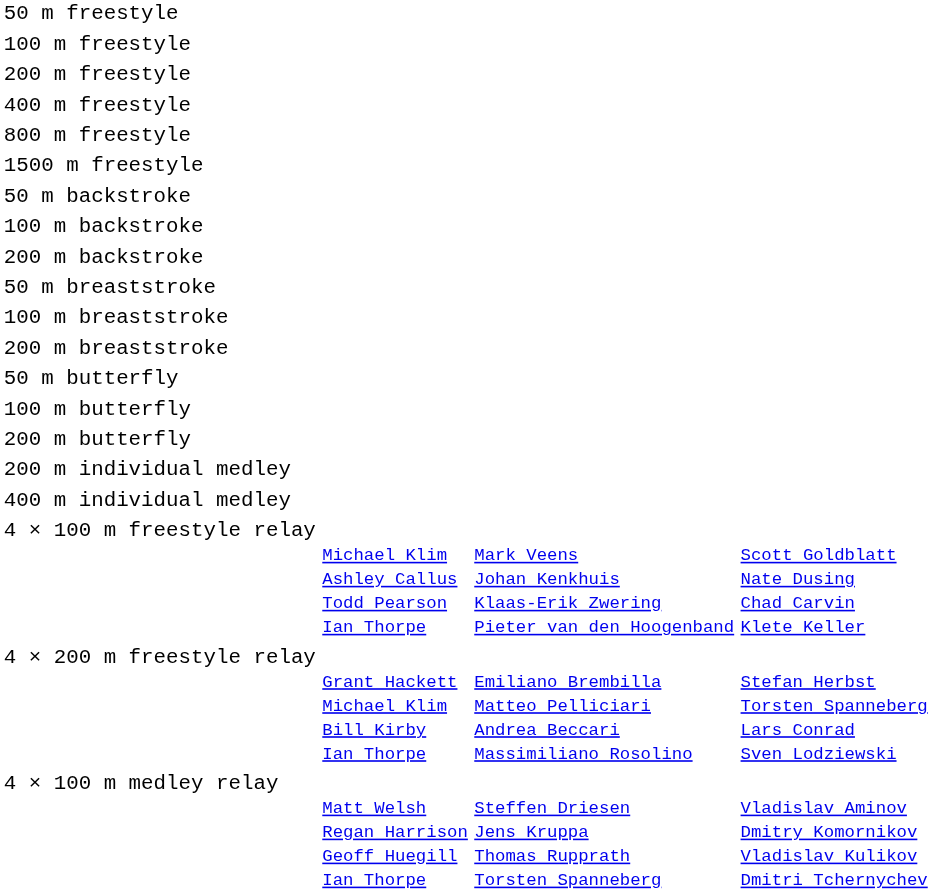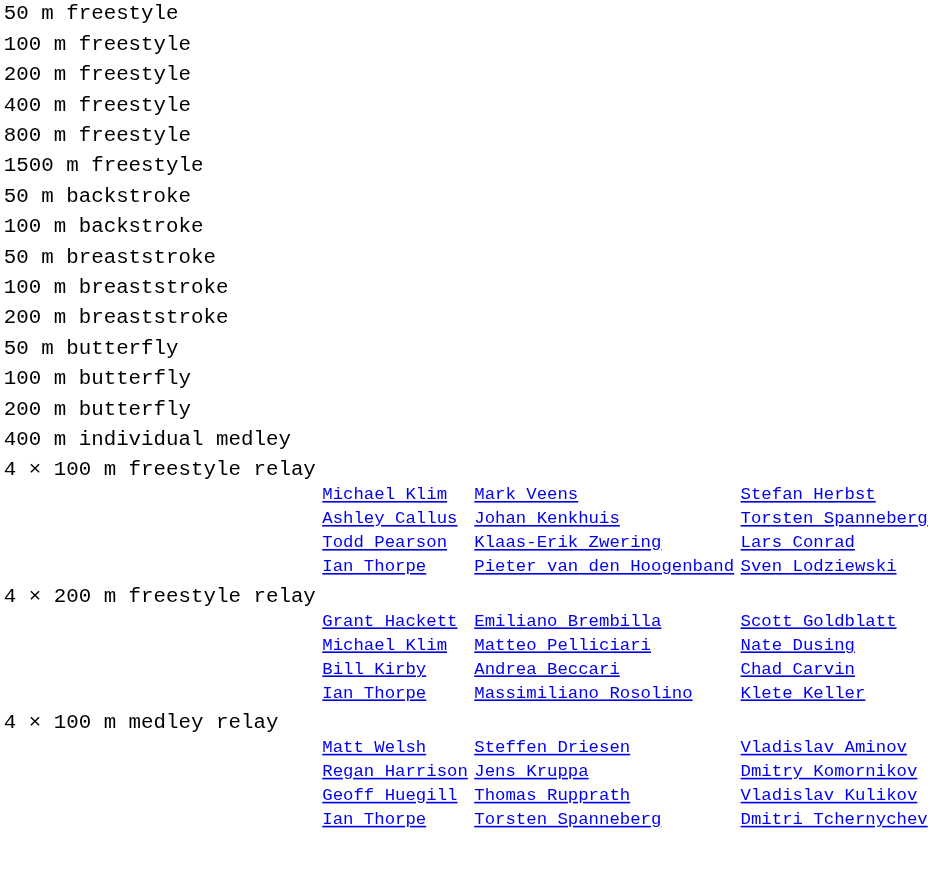 <table>
 <tr valign="top">
 <td rowspan=2>50 m freestyle</td>
 <td rowspan=2></td>
 <td rowspan=2></td>
 <td></td>
 </tr>
 <tr>
 <td></td>
 </tr>
 <tr valign="top">
 <td>100 m freestyle</td>
 <td></td>
 <td></td>
 <td></td>
 </tr>
 <tr valign="top">
 <td>200 m freestyle</td>
 <td></td>
 <td></td>
 <td></td>
 </tr>
 <tr valign="top">
 <td>400 m freestyle</td>
 <td></td>
 <td></td>
 <td></td>
 </tr>
 <tr valign="top">
 <td>800 m freestyle</td>
 <td></td>
 <td></td>
 <td></td>
 </tr>
 <tr valign="top">
 <td>1500 m freestyle</td>
 <td></td>
 <td></td>
 <td></td>
 </tr>
 <tr valign="top">
 <td>50 m backstroke</td>
 <td></td>
 <td></td>
 <td></td>
 </tr>
 <tr valign="top">
 <td>100 m backstroke</td>
 <td></td>
 <td></td>
 <td></td>
 </tr>
 <tr valign="top">
-<td>200 m backstroke</td>
-<td></td>
-<td></td>
-<td></td>
-</tr>
-<tr valign="top">
 <td>50 m breaststroke</td>
 <td></td>
 <td></td>
 <td></td>
 </tr>
 <tr valign="top">
 <td>100 m breaststroke</td>
 <td></td>
 <td></td>
 <td></td>
 </tr>
 <tr valign="top">
 <td>200 m breaststroke</td>
 <td></td>
 <td></td>
 <td></td>
 </tr>
 <tr valign="top">
 <td>50 m butterfly</td>
 <td></td>
 <td></td>
 <td></td>
 </tr>
 <tr valign="top">
 <td>100 m butterfly</td>
 <td></td>
 <td></td>
 <td></td>
 </tr>
 <tr valign="top">
 <td>200 m butterfly</td>
 <td></td>
 <td></td>
 <td></td>
 </tr>
 <tr valign="top">
-<td>200 m individual medley</td>
-<td></td>
-<td></td>
-<td></td>
-</tr>
-<tr valign="top">
 <td>400 m individual medley</td>
 <td></td>
 <td></td>
 <td></td>
 </tr>
 <tr valign="top">
 <td>4 × 100 m freestyle relay</td>
 <td><br><small><a href='#'>Michael Klim</a><br><a href='#'>Ashley Callus</a><br><a href='#'>Todd Pearson</a><br><a href='#'>Ian Thorpe</a></small></td>
 <td><br><small><a href='#'>Mark Veens</a><br><a href='#'>Johan Kenkhuis</a><br><a href='#'>Klaas-Erik Zwering</a><br><a href='#'>Pieter van den Hoogenband</a></small></td>
-<td><br><small><a href='#'>Scott Goldblatt</a><br><a href='#'>Nate Dusing</a><br><a href='#'>Chad Carvin</a><br><a href='#'>Klete Keller</a></small></td>
+<td><br><small><a href='#'>Stefan Herbst</a><br><a href='#'>Torsten Spanneberg</a><br><a href='#'>Lars Conrad</a><br><a href='#'>Sven Lodziewski</a></small></td>
 </tr>
 <tr valign="top">
 <td>4 × 200 m freestyle relay</td>
 <td><br><small><a href='#'>Grant Hackett</a><br><a href='#'>Michael Klim</a><br><a href='#'>Bill Kirby</a><br><a href='#'>Ian Thorpe</a></small></td>
 <td><br><small><a href='#'>Emiliano Brembilla</a><br><a href='#'>Matteo Pelliciari</a><br><a href='#'>Andrea Beccari</a><br><a href='#'>Massimiliano Rosolino</a></small></td>
-<td><br><small><a href='#'>Stefan Herbst</a><br><a href='#'>Torsten Spanneberg</a><br><a href='#'>Lars Conrad</a><br><a href='#'>Sven Lodziewski</a></small></td>
+<td><br><small><a href='#'>Scott Goldblatt</a><br><a href='#'>Nate Dusing</a><br><a href='#'>Chad Carvin</a><br><a href='#'>Klete Keller</a></small></td>
 </tr>
 <tr valign="top">
 <td>4 × 100 m medley relay</td>
 <td><br><small><a href='#'>Matt Welsh</a><br><a href='#'>Regan Harrison</a><br><a href='#'>Geoff Huegill</a><br><a href='#'>Ian Thorpe</a></small></td>
 <td><br><small><a href='#'>Steffen Driesen</a><br><a href='#'>Jens Kruppa</a><br><a href='#'>Thomas Rupprath</a><br><a href='#'>Torsten Spanneberg</a></small></td>
 <td><br><small><a href='#'>Vladislav Aminov</a><br><a href='#'>Dmitry Komornikov</a><br><a href='#'>Vladislav Kulikov</a><br><a href='#'>Dmitri Tchernychev</a></small></td>
 </tr>
 </table>
